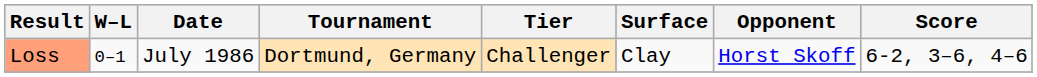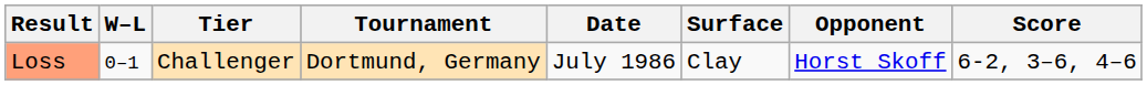 <table class="sortable wikitable">
 <tr>
 <th>Result</th>
 <th class="unsortable">W–L</th>
+<th>Tier</th>
+<th>Tournament</th>
 <th>Date</th>
-<th>Tournament</th>
-<th>Tier</th>
 <th>Surface</th>
 <th>Opponent</th>
 <th class="unsortable">Score</th>
 </tr>
 <tr>
 <td bgcolor=FFA07A>Loss</td>
 <td><small>0–1</small></td>
+<td style="background:moccasin;">Challenger</td>
+<td style="background:moccasin;">Dortmund, Germany</td>
 <td>July 1986</td>
-<td style="background:moccasin;">Dortmund, Germany</td>
-<td style="background:moccasin;">Challenger</td>
 <td>Clay</td>
 <td> <a href='#'>Horst Skoff</a></td>
 <td>6-2, 3–6, 4–6</td>
 </tr>
 </table>
